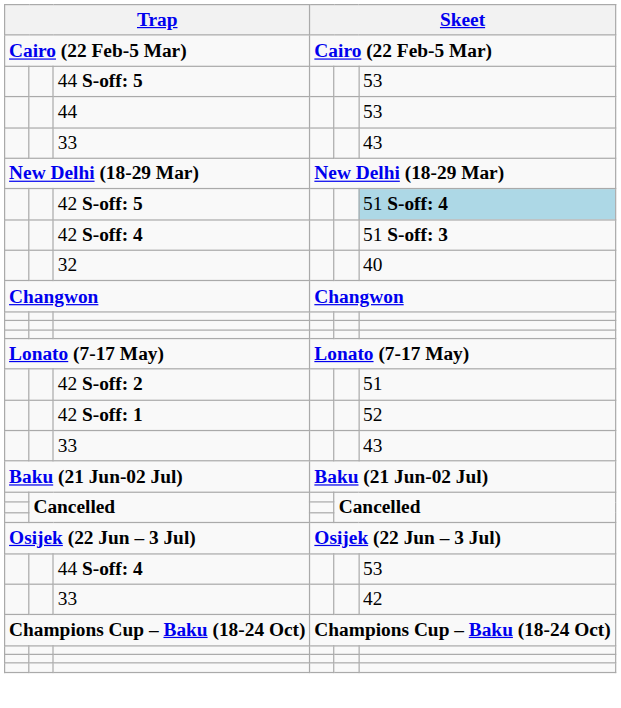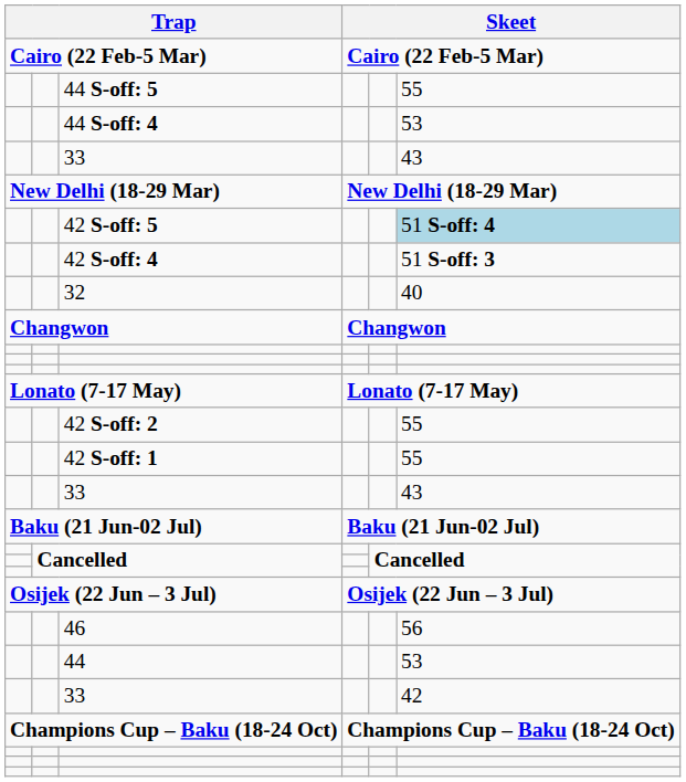 <table class="wikitable">
 <tr>
 <th colspan="3"><a href='#'>Trap</a></th>
 <th colspan="3"><a href='#'>Skeet</a></th>
 </tr>
 <tr>
 <td colspan="3"><strong><a href='#'>Cairo</a> </strong> <strong>(22 Feb-5 Mar)</strong></td>
 <td colspan="3"><strong><a href='#'>Cairo</a> </strong> <strong>(22 Feb-5 Mar)</strong></td>
 </tr>
 <tr>
 <td></td>
 <td></td>
 <td>44 <strong>S-off: 5</strong></td>
 <td></td>
 <td></td>
-<td>53</td>
+<td>55</td>
 </tr>
 <tr>
 <td></td>
 <td></td>
-<td>44</td>
+<td>44 <strong>S-off: 4</strong></td>
 <td></td>
 <td></td>
 <td>53</td>
 </tr>
 <tr>
 <td></td>
 <td></td>
 <td>33</td>
 <td></td>
 <td></td>
 <td>43</td>
 </tr>
 <tr>
 <td colspan="3"><strong><a href='#'>New Delhi</a></strong> <strong> (18-29 Mar)</strong></td>
 <td colspan="3"><strong><a href='#'>New Delhi</a></strong> <strong> (18-29 Mar)</strong></td>
 </tr>
 <tr>
 <td></td>
 <td></td>
 <td>42 <strong>S-off: 5</strong></td>
 <td></td>
 <td></td>
 <td style="background: lightblue;">51 <strong>S-off: 4</strong></td>
 </tr>
 <tr>
 <td></td>
 <td></td>
 <td>42 <strong>S-off: 4</strong></td>
 <td></td>
 <td></td>
 <td>51 <strong>S-off: 3</strong></td>
 </tr>
 <tr>
 <td></td>
 <td></td>
 <td>32</td>
 <td></td>
 <td></td>
 <td>40</td>
 </tr>
 <tr>
 <td colspan="3"><strong><a href='#'>Changwon</a></strong> <strong></strong></td>
 <td colspan="3"><strong><a href='#'>Changwon</a></strong> <strong></strong></td>
 </tr>
 <tr>
 <td></td>
 <td></td>
 <td></td>
 <td></td>
 <td></td>
 <td></td>
 </tr>
 <tr>
 <td></td>
 <td></td>
 <td></td>
 <td></td>
 <td></td>
 <td></td>
 </tr>
 <tr>
 <td></td>
 <td></td>
 <td></td>
 <td></td>
 <td></td>
 <td></td>
 </tr>
 <tr>
 <td colspan="3"><strong><a href='#'>Lonato</a></strong> <strong> (7-17 May)</strong></td>
 <td colspan="3"><strong><a href='#'>Lonato</a></strong> <strong> (7-17 May)</strong></td>
 </tr>
 <tr>
 <td></td>
 <td></td>
 <td>42 <strong>S-off: 2</strong></td>
 <td></td>
 <td></td>
-<td>51</td>
+<td>55</td>
 </tr>
 <tr>
 <td></td>
 <td></td>
 <td>42 <strong>S-off: 1</strong></td>
 <td></td>
 <td></td>
-<td>52</td>
+<td>55</td>
 </tr>
 <tr>
 <td></td>
 <td></td>
 <td>33</td>
 <td></td>
 <td></td>
 <td>43</td>
 </tr>
 <tr>
 <td colspan="3"><strong><a href='#'>Baku</a>  (21 Jun-02 Jul)</strong></td>
 <td colspan="3"><strong><a href='#'>Baku</a>  (21 Jun-02 Jul)</strong></td>
 </tr>
 <tr>
 <td></td>
 <td colspan="2" rowspan="3"><strong>Cancelled</strong></td>
 <td></td>
 <td colspan="2" rowspan="3"><strong>Cancelled</strong></td>
 </tr>
 <tr>
 <td></td>
 <td></td>
 </tr>
 <tr>
 <td></td>
 <td></td>
 </tr>
 <tr>
 <td colspan="3"><strong><a href='#'>Osijek</a>  (22 Jun – 3 Jul)</strong></td>
 <td colspan="3"><strong><a href='#'>Osijek</a>  (22 Jun – 3 Jul)</strong></td>
 </tr>
 <tr>
 <td></td>
 <td></td>
-<td>44 <strong>S-off: 4</strong></td>
+<td>46</td>
+<td></td>
+<td></td>
+<td>56</td>
+</tr>
+<tr>
+<td></td>
+<td></td>
+<td>44</td>
 <td></td>
 <td></td>
 <td>53</td>
 </tr>
 <tr>
 <td></td>
 <td></td>
 <td>33</td>
 <td></td>
 <td></td>
 <td>42</td>
 </tr>
 <tr>
 <td colspan="3"><strong>Champions Cup – <a href='#'>Baku</a>  (18-24 Oct)</strong></td>
 <td colspan="3"><strong>Champions Cup – <a href='#'>Baku</a>  (18-24 Oct)</strong></td>
 </tr>
 <tr>
 <td></td>
 <td></td>
 <td></td>
 <td></td>
 <td></td>
 <td></td>
 </tr>
 <tr>
 <td></td>
 <td></td>
 <td></td>
 <td></td>
 <td></td>
 <td></td>
 </tr>
 <tr>
 <td></td>
 <td></td>
 <td></td>
 <td></td>
 <td></td>
 <td></td>
 </tr>
 </table>
